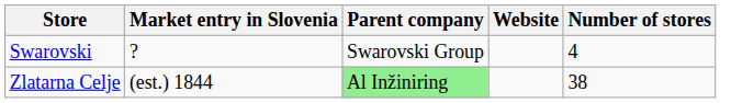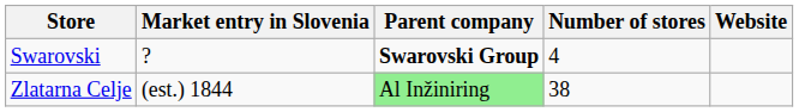 <table class="wikitable sortable">
 <tr>
 <th>Store</th>
 <th>Market entry in Slovenia</th>
 <th>Parent company</th>
+<th>Number of stores</th>
 <th>Website</th>
-<th>Number of stores</th>
 </tr>
 <tr>
 <td><a href='#'>Swarovski</a></td>
 <td>?</td>
-<td>Swarovski Group</td>
+<td><strong>Swarovski Group</strong></td>
+<td>4</td>
 <td></td>
-<td>4</td>
 </tr>
 <tr>
 <td><a href='#'>Zlatarna Celje</a></td>
 <td>(est.) 1844</td>
 <td style="background: lightgreen;">Al Inžiniring</td>
+<td>38</td>
 <td></td>
-<td>38</td>
 </tr>
 </table>
